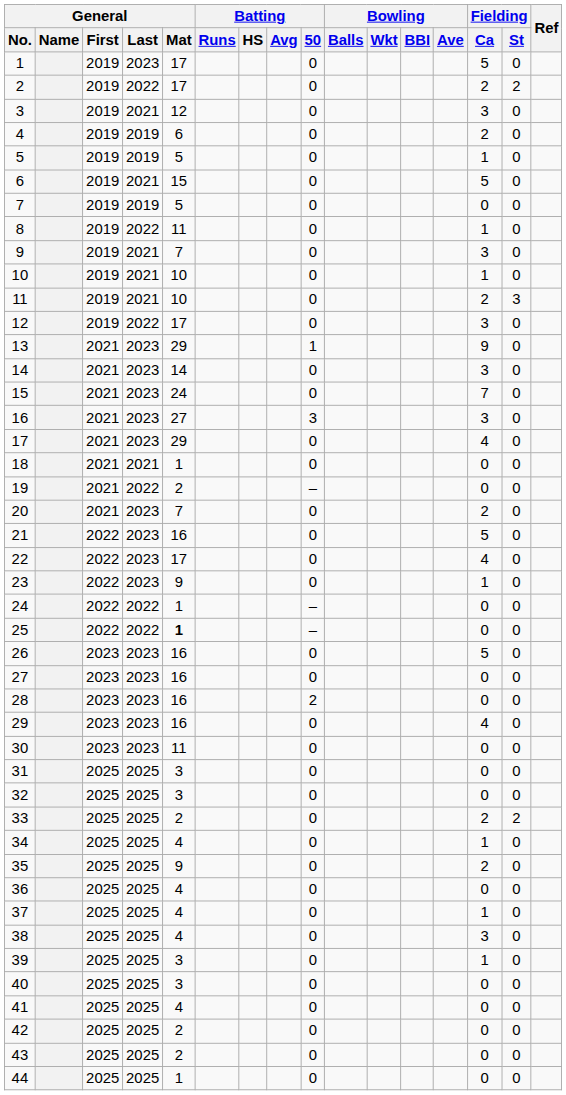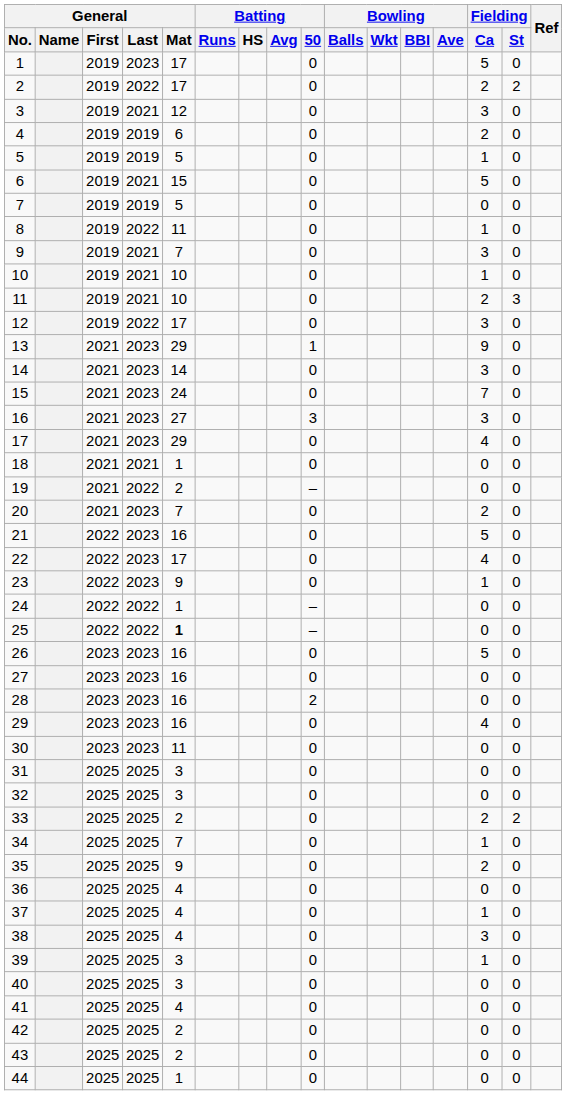 <table class="wikitable plainrowheaders sortable">
 <tr align="center">
 <th scope="col" colspan=5 class="unsortable">General</th>
 <th scope="col" colspan=4 class="unsortable"><a href='#'>Batting</a></th>
 <th scope="col" colspan=4 class="unsortable"><a href='#'>Bowling</a></th>
 <th scope="col" colspan=2 class="unsortable"><a href='#'>Fielding</a></th>
 <th scope="col" rowspan=2 class="unsortable">Ref</th>
 </tr>
 <tr align="center">
 <th scope="col">No.</th>
 <th scope="col">Name</th>
 <th scope="col">First</th>
 <th scope="col">Last</th>
 <th scope="col">Mat</th>
 <th scope="col"><a href='#'>Runs</a></th>
 <th scope="col">HS</th>
 <th scope="col"><a href='#'>Avg</a></th>
 <th scope="col"><a href='#'>50</a></th>
 <th scope="col"><a href='#'>Balls</a></th>
 <th scope="col"><a href='#'>Wkt</a></th>
 <th scope="col"><a href='#'>BBI</a></th>
 <th scope="col"><a href='#'>Ave</a></th>
 <th scope="col"><a href='#'>Ca</a></th>
 <th scope="col"><a href='#'>St</a></th>
 </tr>
 <tr align="center">
 <td>1</td>
 <th scope="row"></th>
 <td>2019</td>
 <td>2023</td>
 <td>17</td>
 <td></td>
 <td></td>
 <td></td>
 <td>0</td>
 <td></td>
 <td></td>
 <td></td>
 <td></td>
 <td>5</td>
 <td>0</td>
 <td></td>
 </tr>
 <tr align="center">
 <td>2</td>
 <th scope="row"></th>
 <td>2019</td>
 <td>2022</td>
 <td>17</td>
 <td></td>
 <td></td>
 <td></td>
 <td>0</td>
 <td></td>
 <td></td>
 <td></td>
 <td></td>
 <td>2</td>
 <td>2</td>
 <td></td>
 </tr>
 <tr align="center">
 <td>3</td>
 <th scope="row"></th>
 <td>2019</td>
 <td>2021</td>
 <td>12</td>
 <td></td>
 <td></td>
 <td></td>
 <td>0</td>
 <td></td>
 <td></td>
 <td></td>
 <td></td>
 <td>3</td>
 <td>0</td>
 <td></td>
 </tr>
 <tr align="center">
 <td>4</td>
 <th scope="row"></th>
 <td>2019</td>
 <td>2019</td>
 <td>6</td>
 <td></td>
 <td></td>
 <td></td>
 <td>0</td>
 <td></td>
 <td></td>
 <td></td>
 <td></td>
 <td>2</td>
 <td>0</td>
 <td></td>
 </tr>
 <tr align="center">
 <td>5</td>
 <th scope="row"></th>
 <td>2019</td>
 <td>2019</td>
 <td>5</td>
 <td></td>
 <td></td>
 <td></td>
 <td>0</td>
 <td></td>
 <td></td>
 <td></td>
 <td></td>
 <td>1</td>
 <td>0</td>
 <td></td>
 </tr>
 <tr align="center">
 <td>6</td>
 <th scope="row"></th>
 <td>2019</td>
 <td>2021</td>
 <td>15</td>
 <td></td>
 <td></td>
 <td></td>
 <td>0</td>
 <td></td>
 <td></td>
 <td></td>
 <td></td>
 <td>5</td>
 <td>0</td>
 <td></td>
 </tr>
 <tr align="center">
 <td>7</td>
 <th scope="row"></th>
 <td>2019</td>
 <td>2019</td>
 <td>5</td>
 <td></td>
 <td></td>
 <td></td>
 <td>0</td>
 <td></td>
 <td></td>
 <td></td>
 <td></td>
 <td>0</td>
 <td>0</td>
 <td></td>
 </tr>
 <tr align="center">
 <td>8</td>
 <th scope="row"></th>
 <td>2019</td>
 <td>2022</td>
 <td>11</td>
 <td></td>
 <td></td>
 <td></td>
 <td>0</td>
 <td></td>
 <td></td>
 <td></td>
 <td></td>
 <td>1</td>
 <td>0</td>
 <td></td>
 </tr>
 <tr align="center">
 <td>9</td>
 <th scope="row"></th>
 <td>2019</td>
 <td>2021</td>
 <td>7</td>
 <td></td>
 <td></td>
 <td></td>
 <td>0</td>
 <td></td>
 <td></td>
 <td></td>
 <td></td>
 <td>3</td>
 <td>0</td>
 <td></td>
 </tr>
 <tr align="center">
 <td>10</td>
 <th scope="row"></th>
 <td>2019</td>
 <td>2021</td>
 <td>10</td>
 <td></td>
 <td></td>
 <td></td>
 <td>0</td>
 <td></td>
 <td></td>
 <td></td>
 <td></td>
 <td>1</td>
 <td>0</td>
 <td></td>
 </tr>
 <tr align="center">
 <td>11</td>
 <th scope="row"></th>
 <td>2019</td>
 <td>2021</td>
 <td>10</td>
 <td></td>
 <td></td>
 <td></td>
 <td>0</td>
 <td></td>
 <td></td>
 <td></td>
 <td></td>
 <td>2</td>
 <td>3</td>
 <td></td>
 </tr>
 <tr align="center">
 <td>12</td>
 <th scope="row"></th>
 <td>2019</td>
 <td>2022</td>
 <td>17</td>
 <td></td>
 <td></td>
 <td></td>
 <td>0</td>
 <td></td>
 <td></td>
 <td></td>
 <td></td>
 <td>3</td>
 <td>0</td>
 <td></td>
 </tr>
 <tr align="center">
 <td>13</td>
 <th scope="row"></th>
 <td>2021</td>
 <td>2023</td>
 <td>29</td>
 <td></td>
 <td></td>
 <td></td>
 <td>1</td>
 <td></td>
 <td></td>
 <td></td>
 <td></td>
 <td>9</td>
 <td>0</td>
 <td></td>
 </tr>
 <tr align="center">
 <td>14</td>
 <th scope="row"></th>
 <td>2021</td>
 <td>2023</td>
 <td>14</td>
 <td></td>
 <td></td>
 <td></td>
 <td>0</td>
 <td></td>
 <td></td>
 <td></td>
 <td></td>
 <td>3</td>
 <td>0</td>
 <td></td>
 </tr>
 <tr align="center">
 <td>15</td>
 <th scope="row"></th>
 <td>2021</td>
 <td>2023</td>
 <td>24</td>
 <td></td>
 <td></td>
 <td></td>
 <td>0</td>
 <td></td>
 <td></td>
 <td></td>
 <td></td>
 <td>7</td>
 <td>0</td>
 <td></td>
 </tr>
 <tr align="center">
 <td>16</td>
 <th scope="row"></th>
 <td>2021</td>
 <td>2023</td>
 <td>27</td>
 <td></td>
 <td></td>
 <td></td>
 <td>3</td>
 <td></td>
 <td></td>
 <td></td>
 <td></td>
 <td>3</td>
 <td>0</td>
 <td></td>
 </tr>
 <tr align="center">
 <td>17</td>
 <th scope="row"></th>
 <td>2021</td>
 <td>2023</td>
 <td>29</td>
 <td></td>
 <td></td>
 <td></td>
 <td>0</td>
 <td></td>
 <td></td>
 <td></td>
 <td></td>
 <td>4</td>
 <td>0</td>
 <td></td>
 </tr>
 <tr align="center">
 <td>18</td>
 <th scope="row"></th>
 <td>2021</td>
 <td>2021</td>
 <td>1</td>
 <td></td>
 <td></td>
 <td></td>
 <td>0</td>
 <td></td>
 <td></td>
 <td></td>
 <td></td>
 <td>0</td>
 <td>0</td>
 <td></td>
 </tr>
 <tr align="center">
 <td>19</td>
 <th scope="row"></th>
 <td>2021</td>
 <td>2022</td>
 <td>2</td>
 <td></td>
 <td></td>
 <td></td>
 <td>–</td>
 <td></td>
 <td></td>
 <td></td>
 <td></td>
 <td>0</td>
 <td>0</td>
 <td></td>
 </tr>
 <tr align="center">
 <td>20</td>
 <th scope="row"></th>
 <td>2021</td>
 <td>2023</td>
 <td>7</td>
 <td></td>
 <td></td>
 <td></td>
 <td>0</td>
 <td></td>
 <td></td>
 <td></td>
 <td></td>
 <td>2</td>
 <td>0</td>
 <td></td>
 </tr>
 <tr align="center">
 <td>21</td>
 <th scope="row"></th>
 <td>2022</td>
 <td>2023</td>
 <td>16</td>
 <td></td>
 <td></td>
 <td></td>
 <td>0</td>
 <td></td>
 <td></td>
 <td></td>
 <td></td>
 <td>5</td>
 <td>0</td>
 <td></td>
 </tr>
 <tr align="center">
 <td>22</td>
 <th scope="row"></th>
 <td>2022</td>
 <td>2023</td>
 <td>17</td>
 <td></td>
 <td></td>
 <td></td>
 <td>0</td>
 <td></td>
 <td></td>
 <td></td>
 <td></td>
 <td>4</td>
 <td>0</td>
 <td></td>
 </tr>
 <tr align="center">
 <td>23</td>
 <th scope="row"></th>
 <td>2022</td>
 <td>2023</td>
 <td>9</td>
 <td></td>
 <td></td>
 <td></td>
 <td>0</td>
 <td></td>
 <td></td>
 <td></td>
 <td></td>
 <td>1</td>
 <td>0</td>
 <td></td>
 </tr>
 <tr align="center">
 <td>24</td>
 <th scope="row"></th>
 <td>2022</td>
 <td>2022</td>
 <td>1</td>
 <td></td>
 <td></td>
 <td></td>
 <td>–</td>
 <td></td>
 <td></td>
 <td></td>
 <td></td>
 <td>0</td>
 <td>0</td>
 <td></td>
 </tr>
 <tr align="center">
 <td>25</td>
 <th scope="row"></th>
 <td>2022</td>
 <td>2022</td>
 <td><strong>1</strong></td>
 <td></td>
 <td></td>
 <td></td>
 <td>–</td>
 <td></td>
 <td></td>
 <td></td>
 <td></td>
 <td>0</td>
 <td>0</td>
 <td></td>
 </tr>
 <tr align="center">
 <td>26</td>
 <th scope="row"></th>
 <td>2023</td>
 <td>2023</td>
 <td>16</td>
 <td></td>
 <td></td>
 <td></td>
 <td>0</td>
 <td></td>
 <td></td>
 <td></td>
 <td></td>
 <td>5</td>
 <td>0</td>
 <td></td>
 </tr>
 <tr align="center">
 <td>27</td>
 <th scope="row"></th>
 <td>2023</td>
 <td>2023</td>
 <td>16</td>
 <td></td>
 <td></td>
 <td></td>
 <td>0</td>
 <td></td>
 <td></td>
 <td></td>
 <td></td>
 <td>0</td>
 <td>0</td>
 <td></td>
 </tr>
 <tr align="center">
 <td>28</td>
 <th scope="row"></th>
 <td>2023</td>
 <td>2023</td>
 <td>16</td>
 <td></td>
 <td></td>
 <td></td>
 <td>2</td>
 <td></td>
 <td></td>
 <td></td>
 <td></td>
 <td>0</td>
 <td>0</td>
 <td></td>
 </tr>
 <tr align="center">
 <td>29</td>
 <th scope="row"></th>
 <td>2023</td>
 <td>2023</td>
 <td>16</td>
 <td></td>
 <td></td>
 <td></td>
 <td>0</td>
 <td></td>
 <td></td>
 <td></td>
 <td></td>
 <td>4</td>
 <td>0</td>
 <td></td>
 </tr>
 <tr align="center">
 <td>30</td>
 <th scope="row"></th>
 <td>2023</td>
 <td>2023</td>
 <td>11</td>
 <td></td>
 <td></td>
 <td></td>
 <td>0</td>
 <td></td>
 <td></td>
 <td></td>
 <td></td>
 <td>0</td>
 <td>0</td>
 <td></td>
 </tr>
 <tr align="center">
 <td>31</td>
 <th scope="row"></th>
 <td>2025</td>
 <td>2025</td>
 <td>3</td>
 <td></td>
 <td></td>
 <td></td>
 <td>0</td>
 <td></td>
 <td></td>
 <td></td>
 <td></td>
 <td>0</td>
 <td>0</td>
 <td></td>
 </tr>
 <tr align="center">
 <td>32</td>
 <th scope="row"></th>
 <td>2025</td>
 <td>2025</td>
 <td>3</td>
 <td></td>
 <td></td>
 <td></td>
 <td>0</td>
 <td></td>
 <td></td>
 <td></td>
 <td></td>
 <td>0</td>
 <td>0</td>
 <td></td>
 </tr>
 <tr align="center">
 <td>33</td>
 <th scope="row"></th>
 <td>2025</td>
 <td>2025</td>
 <td>2</td>
 <td></td>
 <td></td>
 <td></td>
 <td>0</td>
 <td></td>
 <td></td>
 <td></td>
 <td></td>
 <td>2</td>
 <td>2</td>
 <td></td>
 </tr>
 <tr align="center">
 <td>34</td>
 <th scope="row"></th>
 <td>2025</td>
 <td>2025</td>
-<td>4</td>
+<td>7</td>
 <td></td>
 <td></td>
 <td></td>
 <td>0</td>
 <td></td>
 <td></td>
 <td></td>
 <td></td>
 <td>1</td>
 <td>0</td>
 <td></td>
 </tr>
 <tr align="center">
 <td>35</td>
 <th scope="row"></th>
 <td>2025</td>
 <td>2025</td>
 <td>9</td>
 <td></td>
 <td></td>
 <td></td>
 <td>0</td>
 <td></td>
 <td></td>
 <td></td>
 <td></td>
 <td>2</td>
 <td>0</td>
 <td></td>
 </tr>
 <tr align="center">
 <td>36</td>
 <th scope="row"></th>
 <td>2025</td>
 <td>2025</td>
 <td>4</td>
 <td></td>
 <td></td>
 <td></td>
 <td>0</td>
 <td></td>
 <td></td>
 <td></td>
 <td></td>
 <td>0</td>
 <td>0</td>
 <td></td>
 </tr>
 <tr align="center">
 <td>37</td>
 <th scope="row"></th>
 <td>2025</td>
 <td>2025</td>
 <td>4</td>
 <td></td>
 <td></td>
 <td></td>
 <td>0</td>
 <td></td>
 <td></td>
 <td></td>
 <td></td>
 <td>1</td>
 <td>0</td>
 <td></td>
 </tr>
 <tr align="center">
 <td>38</td>
 <th scope="row"></th>
 <td>2025</td>
 <td>2025</td>
 <td>4</td>
 <td></td>
 <td></td>
 <td></td>
 <td>0</td>
 <td></td>
 <td></td>
 <td></td>
 <td></td>
 <td>3</td>
 <td>0</td>
 <td></td>
 </tr>
 <tr align="center">
 <td>39</td>
 <th scope="row"></th>
 <td>2025</td>
 <td>2025</td>
 <td>3</td>
 <td></td>
 <td></td>
 <td></td>
 <td>0</td>
 <td></td>
 <td></td>
 <td></td>
 <td></td>
 <td>1</td>
 <td>0</td>
 <td></td>
 </tr>
 <tr align="center">
 <td>40</td>
 <th scope="row"></th>
 <td>2025</td>
 <td>2025</td>
 <td>3</td>
 <td></td>
 <td></td>
 <td></td>
 <td>0</td>
 <td></td>
 <td></td>
 <td></td>
 <td></td>
 <td>0</td>
 <td>0</td>
 <td></td>
 </tr>
 <tr align="center">
 <td>41</td>
 <th scope="row"></th>
 <td>2025</td>
 <td>2025</td>
 <td>4</td>
 <td></td>
 <td></td>
 <td></td>
 <td>0</td>
 <td></td>
 <td></td>
 <td></td>
 <td></td>
 <td>0</td>
 <td>0</td>
 <td></td>
 </tr>
 <tr align="center">
 <td>42</td>
 <th scope="row"></th>
 <td>2025</td>
 <td>2025</td>
 <td>2</td>
 <td></td>
 <td></td>
 <td></td>
 <td>0</td>
 <td></td>
 <td></td>
 <td></td>
 <td></td>
 <td>0</td>
 <td>0</td>
 <td></td>
 </tr>
 <tr align="center">
 <td>43</td>
 <th scope="row"></th>
 <td>2025</td>
 <td>2025</td>
 <td>2</td>
 <td></td>
 <td></td>
 <td></td>
 <td>0</td>
 <td></td>
 <td></td>
 <td></td>
 <td></td>
 <td>0</td>
 <td>0</td>
 <td></td>
 </tr>
 <tr align="center">
 <td>44</td>
 <th scope="row"></th>
 <td>2025</td>
 <td>2025</td>
 <td>1</td>
 <td></td>
 <td></td>
 <td></td>
 <td>0</td>
 <td></td>
 <td></td>
 <td></td>
 <td></td>
 <td>0</td>
 <td>0</td>
 <td></td>
 </tr>
 </table>
